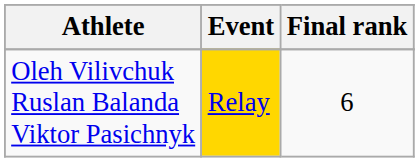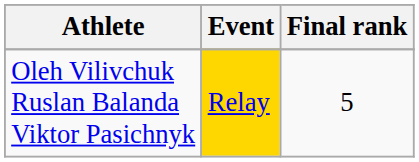 <table class="wikitable" style="font-size:90%">
 <tr>
 <th>Athlete</th>
 <th>Event</th>
 <th>Final rank</th>
 </tr>
 <tr style="font-size:95%">
 </tr>
 <tr align=center>
 <td align=left><a href='#'>Oleh Vilivchuk</a><br><a href='#'>Ruslan Balanda</a><br><a href='#'>Viktor Pasichnyk</a></td>
 <td align=left style="background: gold;"><a href='#'>Relay</a></td>
-<td>6</td>
+<td>5</td>
 </tr>
 </table>
